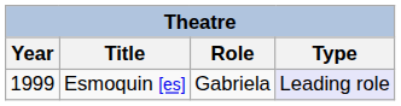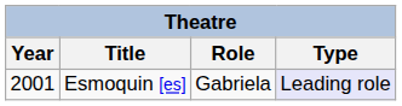 <table class="wikitable" style="font-size: 90%;">
 <tr>
 <th colspan=4 style="background:#B0C4DE;">Theatre</th>
 </tr>
 <tr>
 <th>Year</th>
 <th>Title</th>
 <th>Role</th>
 <th>Type</th>
 </tr>
 <tr>
-<td>1999</td>
+<td>2001</td>
 <td>Esmoquin <a href='#'><small>[es]</small></a></td>
 <td>Gabriela</td>
 <td style="background: lavender;">Leading role</td>
 </tr>
 </table>
